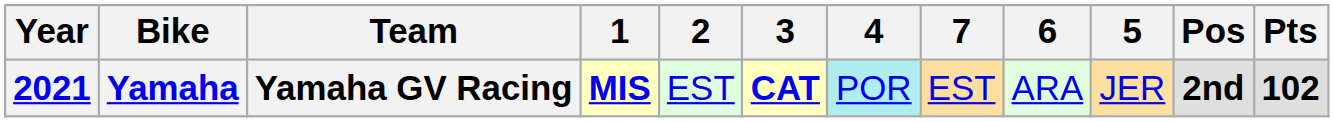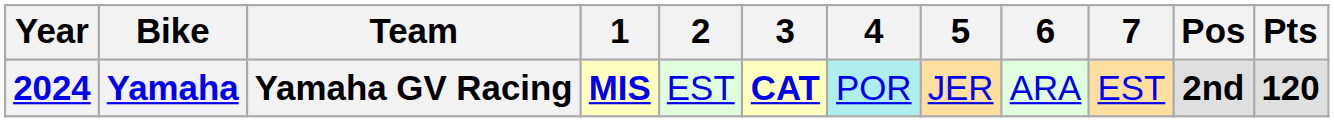 <table class="wikitable" style="text-align:center">
 <tr>
 <th>Year</th>
 <th>Bike</th>
 <th>Team</th>
 <th>1</th>
 <th>2</th>
 <th>3</th>
 <th>4</th>
+<th>5</th>
+<th>6</th>
 <th>7</th>
-<th>6</th>
-<th>5</th>
 <th>Pos</th>
 <th>Pts</th>
 </tr>
 <tr>
-<th><a href='#'>2021</a></th>
+<th><a href='#'>2024</a></th>
 <th><a href='#'>Yamaha</a></th>
 <th>Yamaha GV Racing</th>
 <td style="background:#ffffbf;"><strong><a href='#'>MIS</a></strong><br></td>
 <td style="background:#dfffdf;"><a href='#'>EST</a><br></td>
 <td style="background:#ffffbf;"><strong><a href='#'>CAT</a></strong><br></td>
 <td style="background: paleturquoise;"><a href='#'>POR</a></td>
+<td style="background:#ffdf9f;"><a href='#'>JER</a><br></td>
+<td style="background:#dfffdf;"><a href='#'>ARA</a><br></td>
 <td style="background:#ffdf9f;"><a href='#'>EST</a><br></td>
-<td style="background:#dfffdf;"><a href='#'>ARA</a><br></td>
-<td style="background:#ffdf9f;"><a href='#'>JER</a><br></td>
 <th style="background:#DFDFDF;">2nd</th>
-<th style="background:#DFDFDF;">102</th>
+<th style="background:#DFDFDF;">120</th>
 </tr>
 </table>
